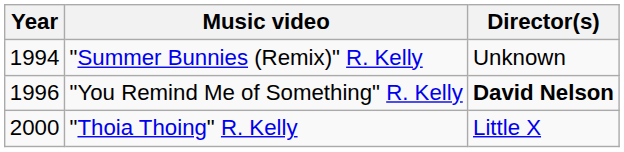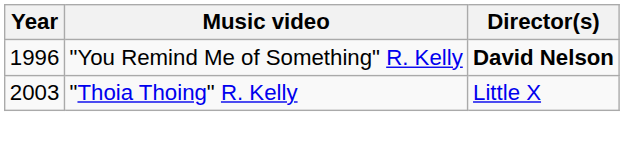 <table class="wikitable plainrowheaders">
 <tr>
 <th scope="col">Year</th>
 <th scope="col">Music video</th>
 <th scope="col">Director(s)</th>
 </tr>
 <tr>
-<td>1994</td>
-<td>"<a href='#'>Summer Bunnies</a> (Remix)" <span><a href='#'>R. Kelly</a></span></td>
-<td>Unknown</td>
-</tr>
-<tr>
 <td>1996</td>
 <td>"You Remind Me of Something" <span><a href='#'>R. Kelly</a></span></td>
 <td><strong>David Nelson</strong></td>
 </tr>
 <tr>
-<td>2000</td>
+<td>2003</td>
 <td>"<a href='#'>Thoia Thoing</a>" <span><a href='#'>R. Kelly</a></span></td>
 <td><a href='#'>Little X</a></td>
 </tr>
 </table>
